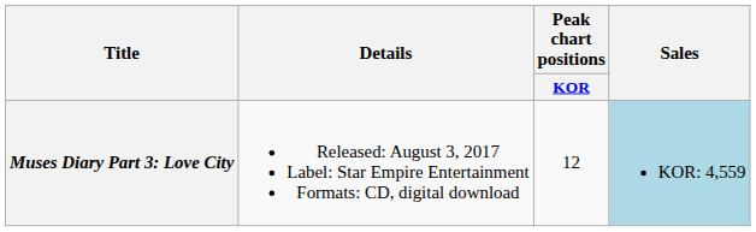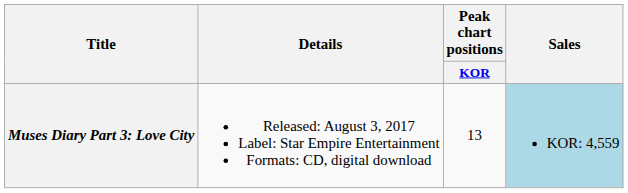 <table class="wikitable plainrowheaders" style="text-align:center;">
 <tr>
 <th rowspan="2">Title</th>
 <th rowspan="2">Details</th>
 <th>Peak chart positions</th>
 <th rowspan="2">Sales</th>
 </tr>
 <tr>
 <th scope="col" style="width:2.5em;font-size:90%;"><a href='#'>KOR</a><br></th>
 </tr>
 <tr>
 <th scope="row"><em>Muses Diary Part 3: Love City</em></th>
 <td><br><ul><li>Released: August 3, 2017</li><li>Label: Star Empire Entertainment</li><li>Formats: CD, digital download</li></ul></td>
-<td>12</td>
+<td>13</td>
 <td style="background: lightblue;"><br><ul><li>KOR: 4,559</li></ul></td>
 </tr>
 </table>
